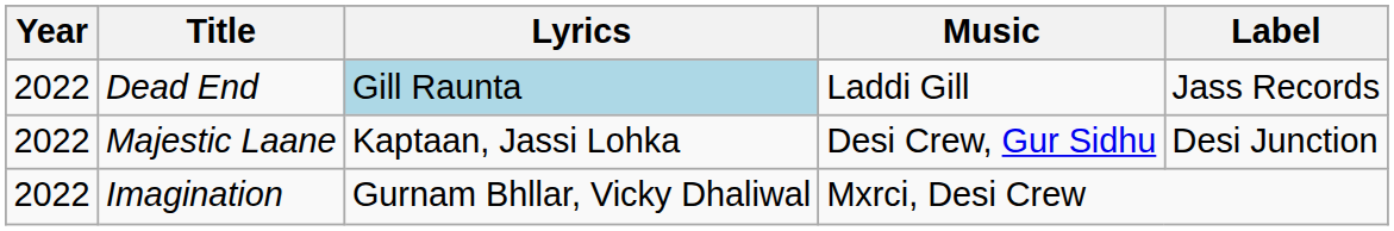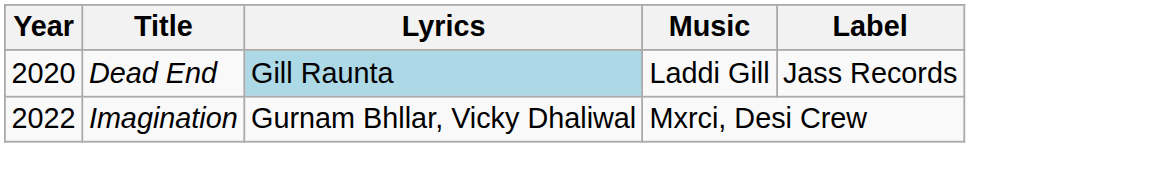 <table class="wikitable">
 <tr>
 <th>Year</th>
 <th>Title</th>
 <th>Lyrics</th>
 <th>Music</th>
 <th>Label</th>
 </tr>
 <tr>
-<td>2022</td>
+<td>2020</td>
 <td><em>Dead End</em></td>
 <td style="background: lightblue;">Gill Raunta</td>
 <td>Laddi Gill</td>
 <td>Jass Records</td>
-</tr>
-<tr>
-<td>2022</td>
-<td><em>Majestic Laane</em></td>
-<td>Kaptaan, Jassi Lohka</td>
-<td>Desi Crew, <a href='#'>Gur Sidhu</a></td>
-<td>Desi Junction</td>
 </tr>
 <tr>
 <td>2022</td>
 <td><em>Imagination</em></td>
 <td>Gurnam Bhllar, Vicky Dhaliwal</td>
 <td colspan="2">Mxrci, Desi Crew</td>
 </tr>
 </table>
